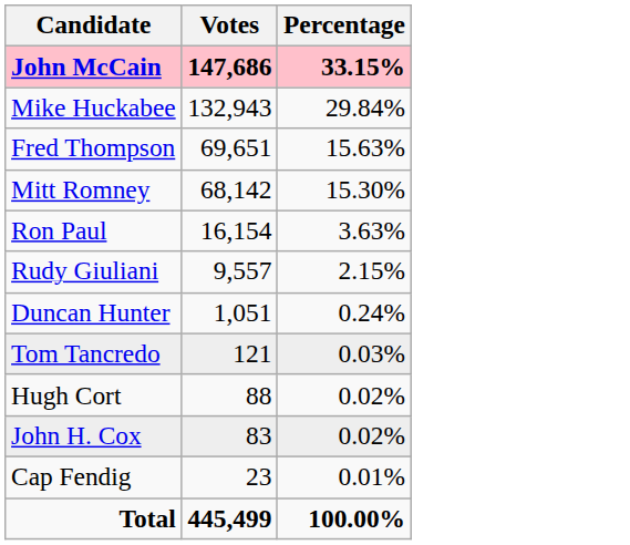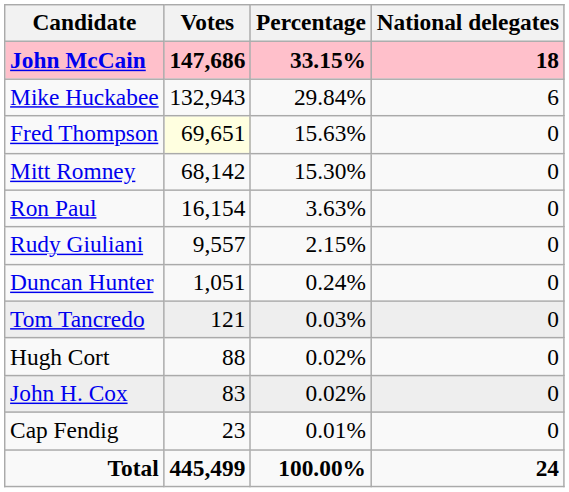 <table class="wikitable" style="text-align:right;">
 <tr>
 <th>Candidate</th>
 <th>Votes</th>
 <th>Percentage</th>
+<th>National delegates</th>
 </tr>
 <tr style="background:pink;">
 <td style="text-align:left;"><strong><a href='#'>John McCain</a></strong></td>
 <td><strong>147,686</strong></td>
 <td><strong>33.15%</strong></td>
+<td><strong>18</strong></td>
 </tr>
 <tr>
 <td style="text-align:left;"><a href='#'>Mike Huckabee</a></td>
 <td>132,943</td>
 <td>29.84%</td>
+<td>6</td>
 </tr>
 <tr>
 <td style="text-align:left;"><a href='#'>Fred Thompson</a></td>
-<td>69,651</td>
+<td style="background: lightyellow;">69,651</td>
 <td>15.63%</td>
+<td>0</td>
 </tr>
 <tr>
 <td style="text-align:left;"><a href='#'>Mitt Romney</a></td>
 <td>68,142</td>
 <td>15.30%</td>
+<td>0</td>
 </tr>
 <tr>
 <td style="text-align:left;"><a href='#'>Ron Paul</a></td>
 <td>16,154</td>
 <td>3.63%</td>
+<td>0</td>
 </tr>
 <tr>
 <td style="text-align:left;"><a href='#'>Rudy Giuliani</a></td>
 <td>9,557</td>
 <td>2.15%</td>
+<td>0</td>
 </tr>
 <tr>
 <td style="text-align:left;"><a href='#'>Duncan Hunter</a></td>
 <td>1,051</td>
 <td>0.24%</td>
+<td>0</td>
 </tr>
 <tr style="background:#eee;">
 <td style="text-align:left;"><a href='#'>Tom Tancredo</a></td>
 <td>121</td>
 <td>0.03%</td>
+<td>0</td>
 </tr>
 <tr>
 <td style="text-align:left;">Hugh Cort</td>
 <td>88</td>
 <td>0.02%</td>
+<td>0</td>
 </tr>
 <tr style="background:#eee;">
 <td style="text-align:left;"><a href='#'>John H. Cox</a></td>
 <td>83</td>
 <td>0.02%</td>
+<td>0</td>
 </tr>
 <tr>
 <td style="text-align:left;">Cap Fendig</td>
 <td>23</td>
 <td>0.01%</td>
+<td>0</td>
 </tr>
 <tr>
 <td><strong>Total</strong></td>
 <td><strong>445,499</strong></td>
 <td><strong>100.00%</strong></td>
+<td><strong>24</strong></td>
 </tr>
 </table>
